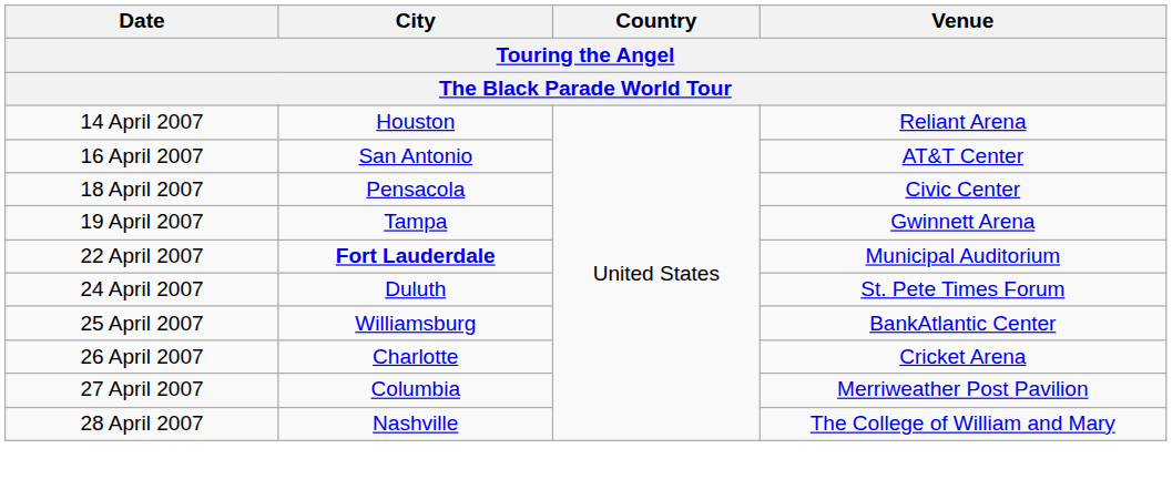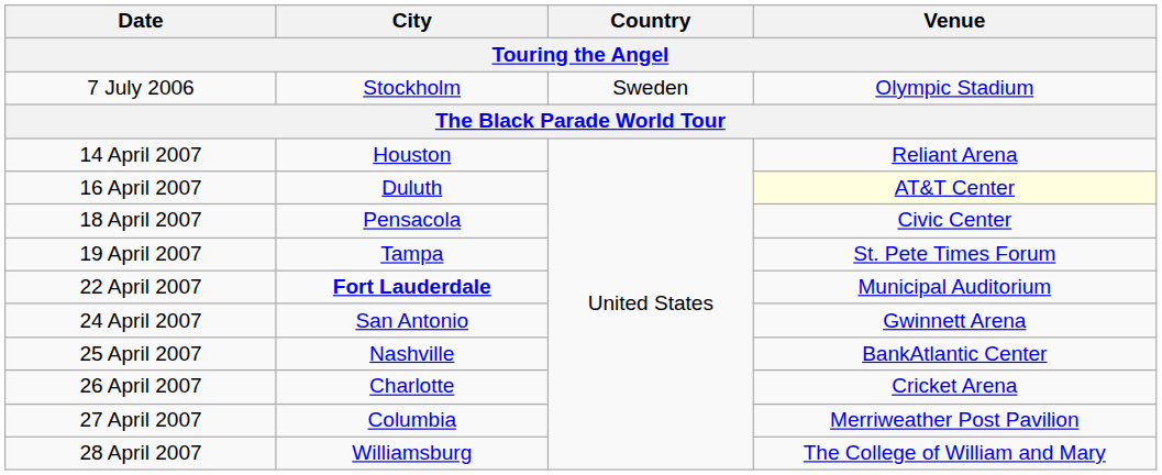 <table class="wikitable" style="text-align:center;">
 <tr>
 <th width="200">Date</th>
 <th width="200">City</th>
 <th width="150">Country</th>
 <th width="300">Venue</th>
 </tr>
 <tr>
 <th colspan="4"><a href='#'>Touring the Angel</a></th>
+</tr>
+<tr>
+<td>7 July 2006</td>
+<td><a href='#'>Stockholm</a></td>
+<td>Sweden</td>
+<td><a href='#'>Olympic Stadium</a></td>
 </tr>
 <tr>
 <th colspan="4"><a href='#'>The Black Parade World Tour</a></th>
 </tr>
 <tr>
 <td>14 April 2007</td>
 <td><a href='#'>Houston</a></td>
 <td rowspan="10">United States</td>
 <td><a href='#'>Reliant Arena</a></td>
 </tr>
 <tr>
 <td>16 April 2007</td>
-<td><a href='#'>San Antonio</a></td>
-<td><a href='#'>AT&T Center</a></td>
+<td><a href='#'>Duluth</a></td>
+<td style="background: lightyellow;"><a href='#'>AT&T Center</a></td>
 </tr>
 <tr>
 <td>18 April 2007</td>
 <td><a href='#'>Pensacola</a></td>
 <td><a href='#'>Civic Center</a></td>
 </tr>
 <tr>
 <td>19 April 2007</td>
 <td><a href='#'>Tampa</a></td>
-<td><a href='#'>Gwinnett Arena</a></td>
+<td><a href='#'>St. Pete Times Forum</a></td>
 </tr>
 <tr>
 <td>22 April 2007</td>
 <td><strong><a href='#'>Fort Lauderdale</a></strong></td>
 <td><a href='#'>Municipal Auditorium</a></td>
 </tr>
 <tr>
 <td>24 April 2007</td>
-<td><a href='#'>Duluth</a></td>
-<td><a href='#'>St. Pete Times Forum</a></td>
+<td><a href='#'>San Antonio</a></td>
+<td><a href='#'>Gwinnett Arena</a></td>
 </tr>
 <tr>
 <td>25 April 2007</td>
-<td><a href='#'>Williamsburg</a></td>
+<td><a href='#'>Nashville</a></td>
 <td><a href='#'>BankAtlantic Center</a></td>
 </tr>
 <tr>
 <td>26 April 2007</td>
 <td><a href='#'>Charlotte</a></td>
 <td><a href='#'>Cricket Arena</a></td>
 </tr>
 <tr>
 <td>27 April 2007</td>
 <td><a href='#'>Columbia</a></td>
 <td><a href='#'>Merriweather Post Pavilion</a></td>
 </tr>
 <tr>
 <td>28 April 2007</td>
-<td><a href='#'>Nashville</a></td>
+<td><a href='#'>Williamsburg</a></td>
 <td><a href='#'>The College of William and Mary</a></td>
 </tr>
 </table>
